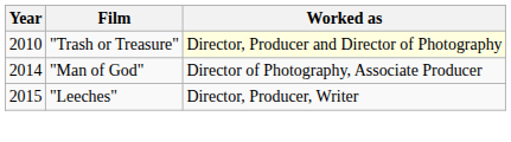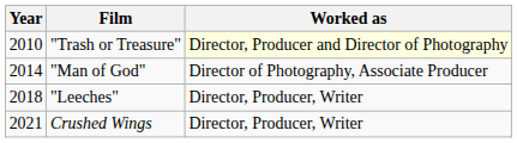 <table class="wikitable">
 <tr>
 <th>Year</th>
 <th>Film</th>
 <th>Worked as</th>
 </tr>
 <tr>
 <td>2010</td>
 <td>"Trash or Treasure"</td>
 <td style="background: lightyellow;">Director, Producer and Director of Photography</td>
 </tr>
 <tr>
 <td>2014</td>
 <td>"Man of God"</td>
 <td>Director of Photography, Associate Producer</td>
 </tr>
 <tr>
-<td>2015</td>
+<td>2018</td>
 <td>"Leeches"</td>
 <td>Director, Producer, Writer</td>
 </tr>
+<tr>
+<td>2021</td>
+<td><em>Crushed Wings</em></td>
+<td>Director, Producer, Writer</td>
+</tr>
 </table>
